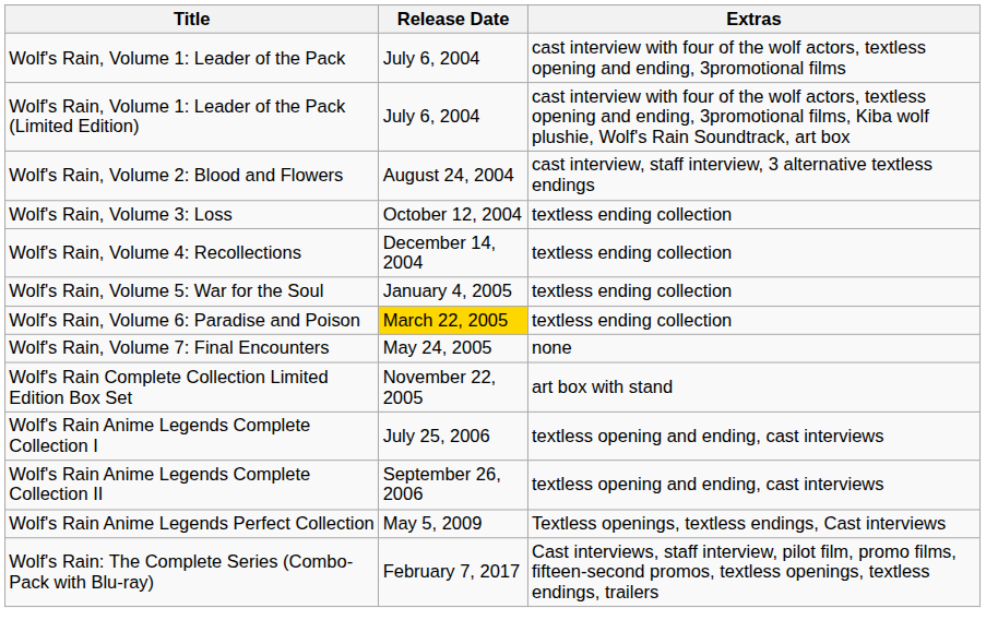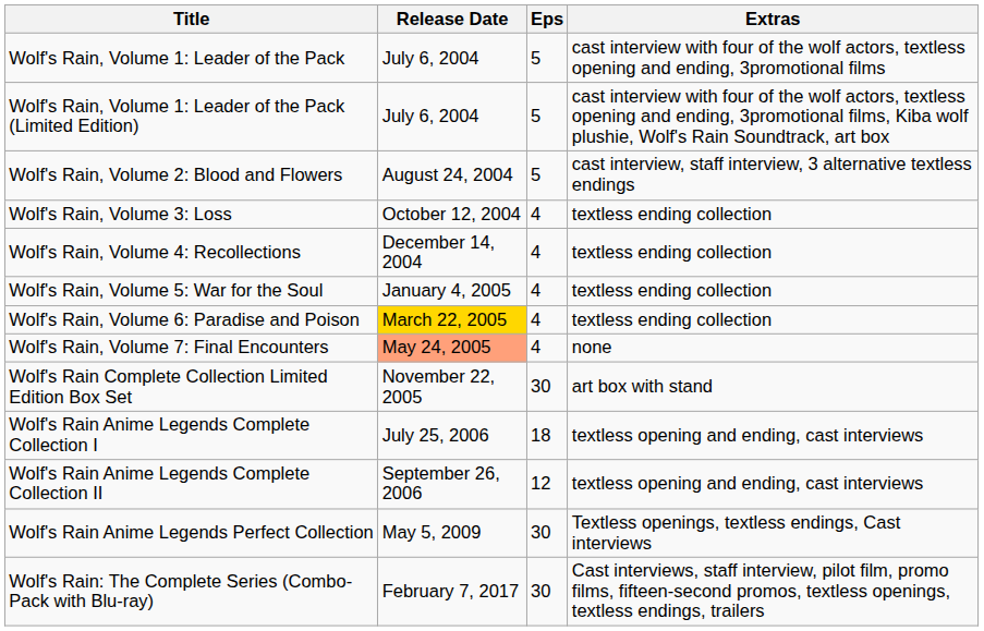 <table class="wikitable">
 <tr>
 <th width="325">Title</th>
 <th width="125">Release Date</th>
+<th width="20">Eps</th>
 <th>Extras</th>
 </tr>
 <tr>
 <td>Wolf's Rain, Volume 1: Leader of the Pack</td>
 <td>July 6, 2004</td>
+<td>5</td>
 <td>cast interview with four of the wolf actors, textless opening and ending, 3promotional films</td>
 </tr>
 <tr>
 <td>Wolf's Rain, Volume 1: Leader of the Pack<br>(Limited Edition)</td>
 <td>July 6, 2004</td>
+<td>5</td>
 <td>cast interview with four of the wolf actors, textless opening and ending, 3promotional films, Kiba wolf plushie, Wolf's Rain Soundtrack, art box</td>
 </tr>
 <tr>
 <td>Wolf's Rain, Volume 2: Blood and Flowers</td>
 <td>August 24, 2004</td>
+<td>5</td>
 <td>cast interview, staff interview, 3 alternative textless endings</td>
 </tr>
 <tr>
 <td>Wolf's Rain, Volume 3: Loss</td>
 <td>October 12, 2004</td>
+<td>4</td>
 <td>textless ending collection</td>
 </tr>
 <tr>
 <td>Wolf's Rain, Volume 4: Recollections</td>
 <td>December 14, 2004</td>
+<td>4</td>
 <td>textless ending collection</td>
 </tr>
 <tr>
 <td>Wolf's Rain, Volume 5: War for the Soul</td>
 <td>January 4, 2005</td>
+<td>4</td>
 <td>textless ending collection</td>
 </tr>
 <tr>
 <td>Wolf's Rain, Volume 6: Paradise and Poison</td>
 <td style="background: gold;">March 22, 2005</td>
+<td>4</td>
 <td>textless ending collection</td>
 </tr>
 <tr>
 <td>Wolf's Rain, Volume 7: Final Encounters</td>
-<td>May 24, 2005</td>
+<td style="background: lightsalmon;">May 24, 2005</td>
+<td>4</td>
 <td>none</td>
 </tr>
 <tr>
 <td>Wolf's Rain Complete Collection Limited Edition Box Set</td>
 <td>November 22, 2005</td>
+<td>30</td>
 <td>art box with stand</td>
 </tr>
 <tr>
 <td>Wolf's Rain Anime Legends Complete Collection I</td>
 <td>July 25, 2006</td>
+<td>18</td>
 <td>textless opening and ending, cast interviews</td>
 </tr>
 <tr>
 <td>Wolf's Rain Anime Legends Complete Collection II</td>
 <td>September 26, 2006</td>
+<td>12</td>
 <td>textless opening and ending, cast interviews</td>
 </tr>
 <tr>
 <td>Wolf's Rain Anime Legends Perfect Collection</td>
 <td>May 5, 2009</td>
+<td>30</td>
 <td>Textless openings, textless endings, Cast interviews</td>
 </tr>
 <tr>
 <td>Wolf's Rain: The Complete Series (Combo-Pack with Blu-ray)</td>
 <td>February 7, 2017</td>
+<td>30</td>
 <td>Cast interviews, staff interview, pilot film, promo films, fifteen-second promos, textless openings, textless endings, trailers</td>
 </tr>
 </table>
